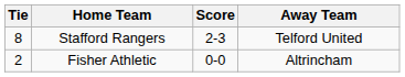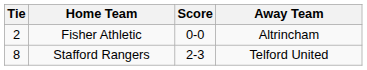 <table class="wikitable" style="text-align:center;">
 <tr>
 <th width=20>Tie</th>
 <th width=175>Home Team</th>
 <th width=20>Score</th>
 <th width=175>Away Team</th>
 </tr>
 <tr>
+<td>2</td>
+<td>Fisher Athletic</td>
+<td>0-0</td>
+<td>Altrincham</td>
+</tr>
+<tr>
 <td>8</td>
 <td>Stafford Rangers</td>
 <td>2-3</td>
 <td>Telford United</td>
 </tr>
-<tr>
-<td>2</td>
-<td>Fisher Athletic</td>
-<td>0-0</td>
-<td>Altrincham</td>
-</tr>
 </table>
